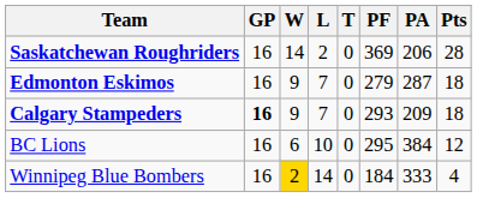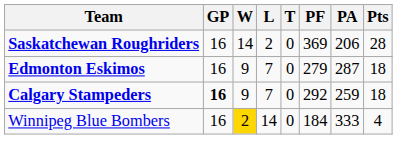 <table class="wikitable">
 <tr>
 <th>Team</th>
 <th>GP</th>
 <th>W</th>
 <th>L</th>
 <th>T</th>
 <th>PF</th>
 <th>PA</th>
 <th>Pts</th>
 </tr>
 <tr align="center">
 <td align="left"><strong><a href='#'>Saskatchewan Roughriders</a></strong></td>
 <td>16</td>
 <td>14</td>
 <td>2</td>
 <td>0</td>
 <td>369</td>
 <td>206</td>
 <td>28</td>
 </tr>
 <tr align="center">
 <td align="left"><strong><a href='#'>Edmonton Eskimos</a></strong></td>
 <td>16</td>
 <td>9</td>
 <td>7</td>
 <td>0</td>
 <td>279</td>
 <td>287</td>
 <td>18</td>
 </tr>
 <tr align="center">
 <td align="left"><strong><a href='#'>Calgary Stampeders</a></strong></td>
 <td><strong>16</strong></td>
 <td>9</td>
 <td>7</td>
 <td>0</td>
-<td>293</td>
-<td>209</td>
+<td>292</td>
+<td>259</td>
 <td>18</td>
-</tr>
-<tr align="center">
-<td align="left"><a href='#'>BC Lions</a></td>
-<td>16</td>
-<td>6</td>
-<td>10</td>
-<td>0</td>
-<td>295</td>
-<td>384</td>
-<td>12</td>
 </tr>
 <tr align="center">
 <td align="left"><a href='#'>Winnipeg Blue Bombers</a></td>
 <td>16</td>
 <td style="background: gold;">2</td>
 <td>14</td>
 <td>0</td>
 <td>184</td>
 <td>333</td>
 <td>4</td>
 </tr>
 </table>
